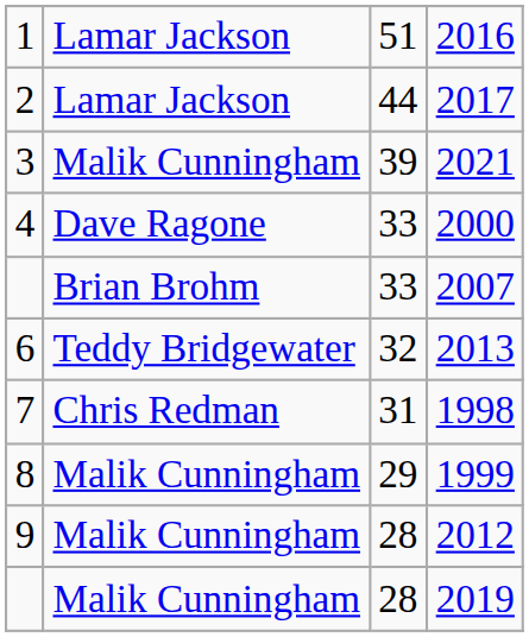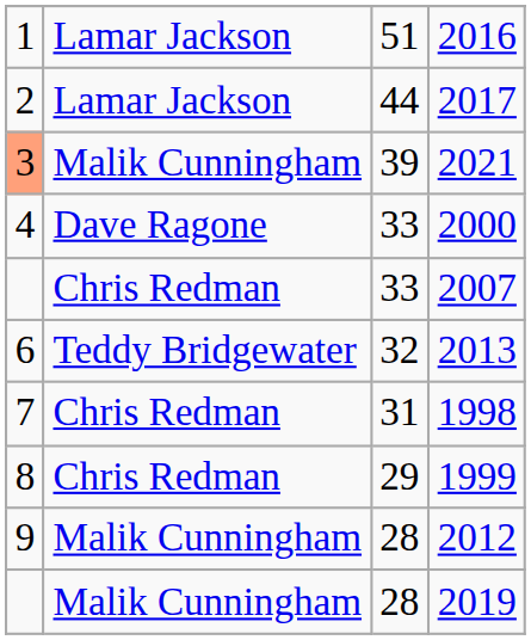 <table class="wikitable">
 <tr>
 </tr>
 <tr>
 <td>1</td>
 <td><a href='#'>Lamar Jackson</a></td>
 <td><abbr>51</abbr></td>
 <td><a href='#'>2016</a></td>
 </tr>
 <tr>
 <td>2</td>
 <td><a href='#'>Lamar Jackson</a></td>
 <td><abbr>44</abbr></td>
 <td><a href='#'>2017</a></td>
 </tr>
 <tr>
-<td>3</td>
+<td style="background: lightsalmon;">3</td>
 <td><a href='#'>Malik Cunningham</a></td>
 <td><abbr>39</abbr></td>
 <td><a href='#'>2021</a></td>
 </tr>
 <tr>
 <td>4</td>
 <td><a href='#'>Dave Ragone</a></td>
 <td><abbr>33</abbr></td>
 <td><a href='#'>2000</a></td>
 </tr>
 <tr>
 <td></td>
-<td><a href='#'>Brian Brohm</a></td>
+<td><a href='#'>Chris Redman</a></td>
 <td><abbr>33</abbr></td>
 <td><a href='#'>2007</a></td>
 </tr>
 <tr>
 <td>6</td>
 <td><a href='#'>Teddy Bridgewater</a></td>
 <td><abbr>32</abbr></td>
 <td><a href='#'>2013</a></td>
 </tr>
 <tr>
 <td>7</td>
 <td><a href='#'>Chris Redman</a></td>
 <td><abbr>31</abbr></td>
 <td><a href='#'>1998</a></td>
 </tr>
 <tr>
 <td>8</td>
-<td><a href='#'>Malik Cunningham</a></td>
+<td><a href='#'>Chris Redman</a></td>
 <td><abbr>29</abbr></td>
 <td><a href='#'>1999</a></td>
 </tr>
 <tr>
 <td>9</td>
 <td><a href='#'>Malik Cunningham</a></td>
 <td><abbr>28</abbr></td>
 <td><a href='#'>2012</a></td>
 </tr>
 <tr>
 <td></td>
 <td><a href='#'>Malik Cunningham</a></td>
 <td><abbr>28</abbr></td>
 <td><a href='#'>2019</a></td>
 </tr>
 </table>
